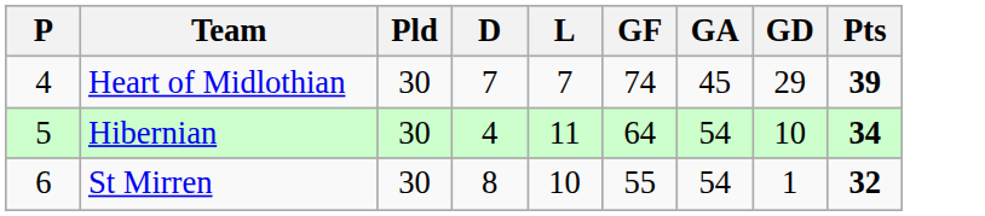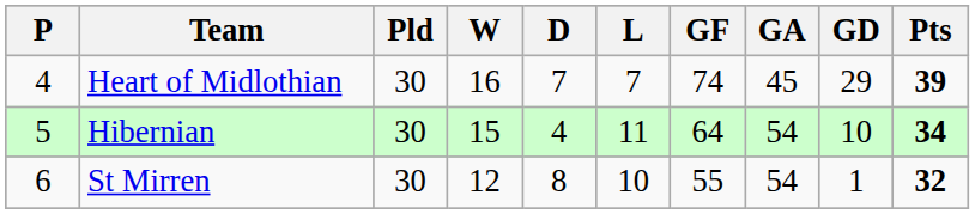 <table class="wikitable" style="text-align: center;">
 <tr>
 <th width=30>P</th>
 <th width=140>Team</th>
 <th width=30>Pld</th>
+<th width=30>W</th>
 <th width=30>D</th>
 <th width=30>L</th>
 <th width=30>GF</th>
 <th width=30>GA</th>
 <th width=30>GD</th>
 <th width=30>Pts</th>
 </tr>
 <tr>
 <td>4</td>
 <td align=left><a href='#'>Heart of Midlothian</a></td>
 <td>30</td>
+<td>16</td>
 <td>7</td>
 <td>7</td>
 <td>74</td>
 <td>45</td>
 <td>29</td>
 <td><strong>39</strong></td>
 </tr>
 <tr style="background:#ccffcc;">
 <td>5</td>
 <td align=left><a href='#'>Hibernian</a></td>
 <td>30</td>
+<td>15</td>
 <td>4</td>
 <td>11</td>
 <td>64</td>
 <td>54</td>
 <td>10</td>
 <td><strong>34</strong></td>
 </tr>
 <tr>
 <td>6</td>
 <td align=left><a href='#'>St Mirren</a></td>
 <td>30</td>
+<td>12</td>
 <td>8</td>
 <td>10</td>
 <td>55</td>
 <td>54</td>
 <td>1</td>
 <td><strong>32</strong></td>
 </tr>
 </table>
